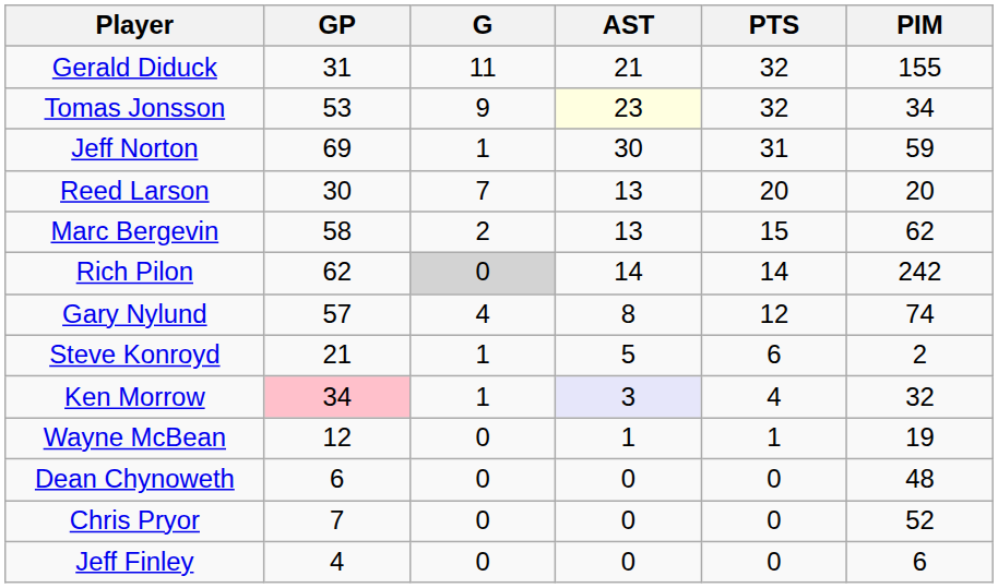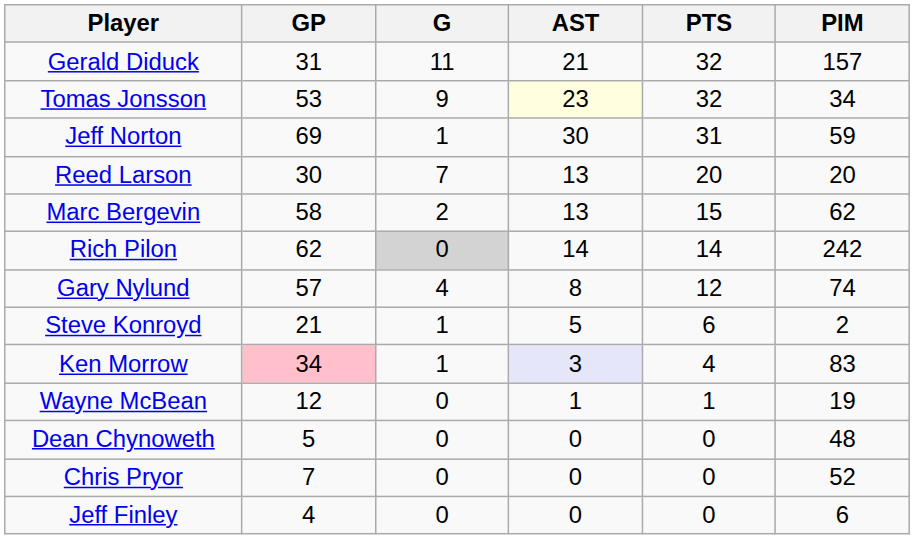 <table class="wikitable sortable">
 <tr>
 <th bgcolor="#DDDDFF" width="16%">Player</th>
 <th bgcolor="#DDDDFF" width="9%">GP</th>
 <th bgcolor="#DDDDFF" width="9%">G</th>
 <th bgcolor="#DDDDFF" width="9%">AST</th>
 <th bgcolor="#DDDDFF" width="9%">PTS</th>
 <th bgcolor="#DDDDFF" width="9%">PIM</th>
 </tr>
 <tr align="center">
 <td><a href='#'>Gerald Diduck</a></td>
 <td>31</td>
 <td>11</td>
 <td>21</td>
 <td>32</td>
-<td>155</td>
+<td>157</td>
 </tr>
 <tr align="center">
 <td><a href='#'>Tomas Jonsson</a></td>
 <td>53</td>
 <td>9</td>
 <td style="background: lightyellow;">23</td>
 <td>32</td>
 <td>34</td>
 </tr>
 <tr align="center">
 <td><a href='#'>Jeff Norton</a></td>
 <td>69</td>
 <td>1</td>
 <td>30</td>
 <td>31</td>
 <td>59</td>
 </tr>
 <tr align="center">
 <td><a href='#'>Reed Larson</a></td>
 <td>30</td>
 <td>7</td>
 <td>13</td>
 <td>20</td>
 <td>20</td>
 </tr>
 <tr align="center">
 <td><a href='#'>Marc Bergevin</a></td>
 <td>58</td>
 <td>2</td>
 <td>13</td>
 <td>15</td>
 <td>62</td>
 </tr>
 <tr align="center">
 <td><a href='#'>Rich Pilon</a></td>
 <td>62</td>
 <td style="background: lightgrey;">0</td>
 <td>14</td>
 <td>14</td>
 <td>242</td>
 </tr>
 <tr align="center">
 <td><a href='#'>Gary Nylund</a></td>
 <td>57</td>
 <td>4</td>
 <td>8</td>
 <td>12</td>
 <td>74</td>
 </tr>
 <tr align="center">
 <td><a href='#'>Steve Konroyd</a></td>
 <td>21</td>
 <td>1</td>
 <td>5</td>
 <td>6</td>
 <td>2</td>
 </tr>
 <tr align="center">
 <td><a href='#'>Ken Morrow</a></td>
 <td style="background: pink;">34</td>
 <td>1</td>
 <td style="background: lavender;">3</td>
 <td>4</td>
-<td>32</td>
+<td>83</td>
 </tr>
 <tr align="center">
 <td><a href='#'>Wayne McBean</a></td>
 <td>12</td>
 <td>0</td>
 <td>1</td>
 <td>1</td>
 <td>19</td>
 </tr>
 <tr align="center">
 <td><a href='#'>Dean Chynoweth</a></td>
-<td>6</td>
+<td>5</td>
 <td>0</td>
 <td>0</td>
 <td>0</td>
 <td>48</td>
 </tr>
 <tr align="center">
 <td><a href='#'>Chris Pryor</a></td>
 <td>7</td>
 <td>0</td>
 <td>0</td>
 <td>0</td>
 <td>52</td>
 </tr>
 <tr align="center">
 <td><a href='#'>Jeff Finley</a></td>
 <td>4</td>
 <td>0</td>
 <td>0</td>
 <td>0</td>
 <td>6</td>
 </tr>
 </table>
